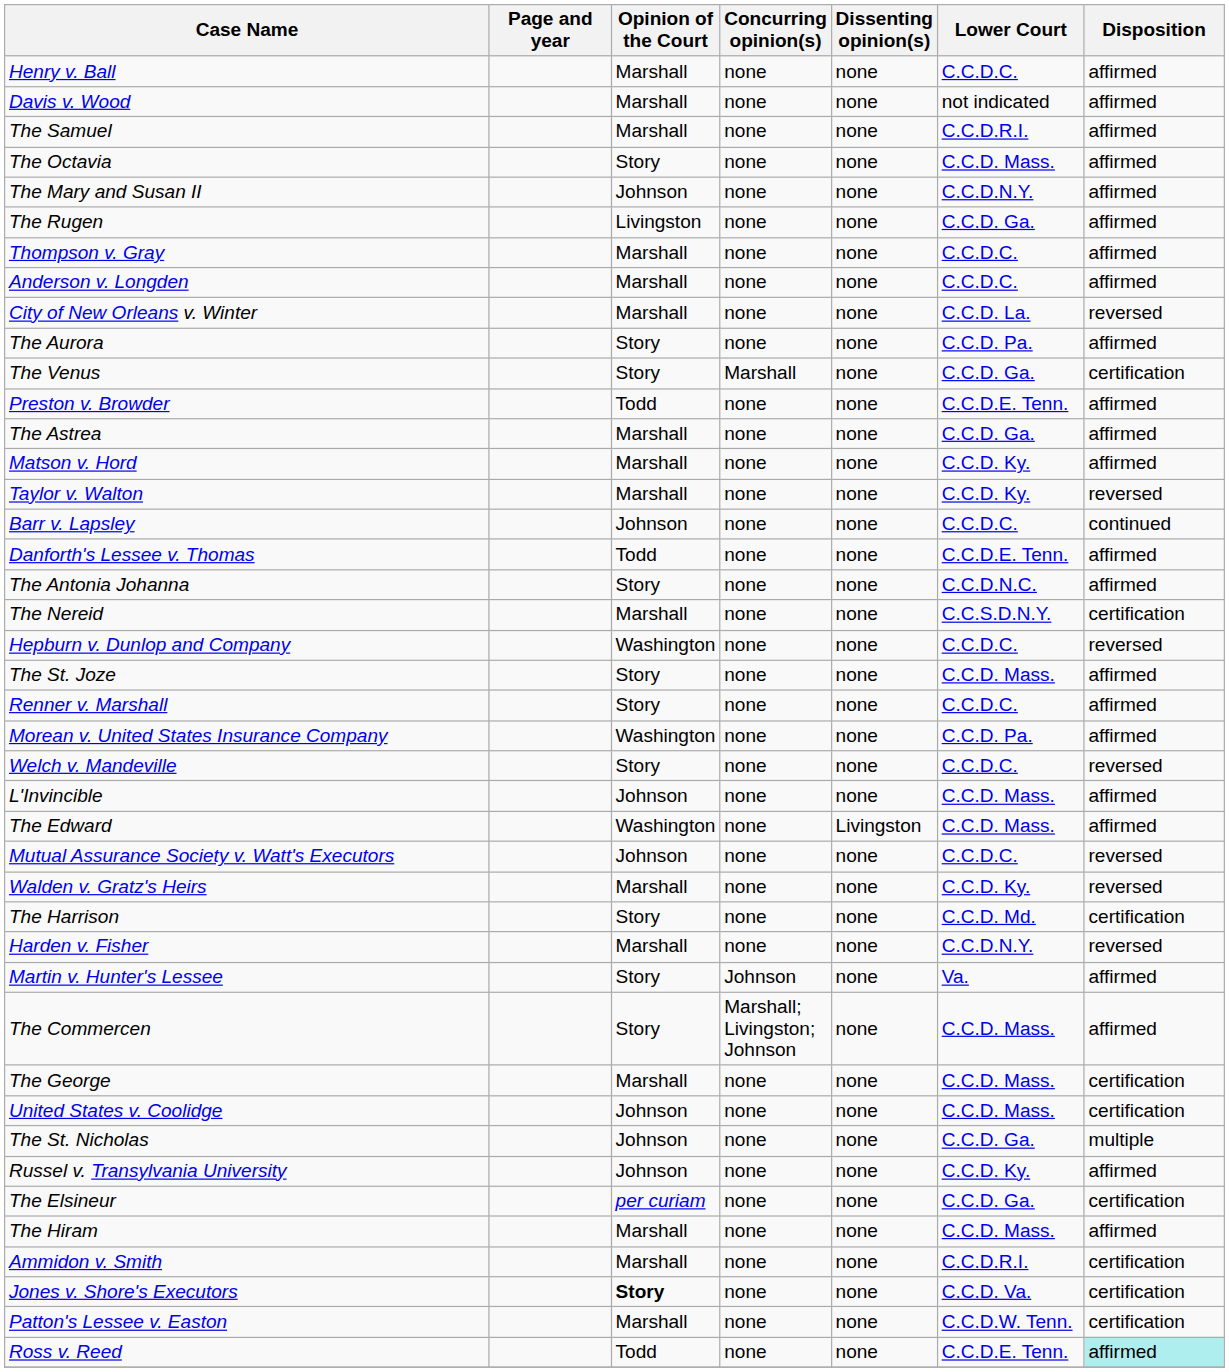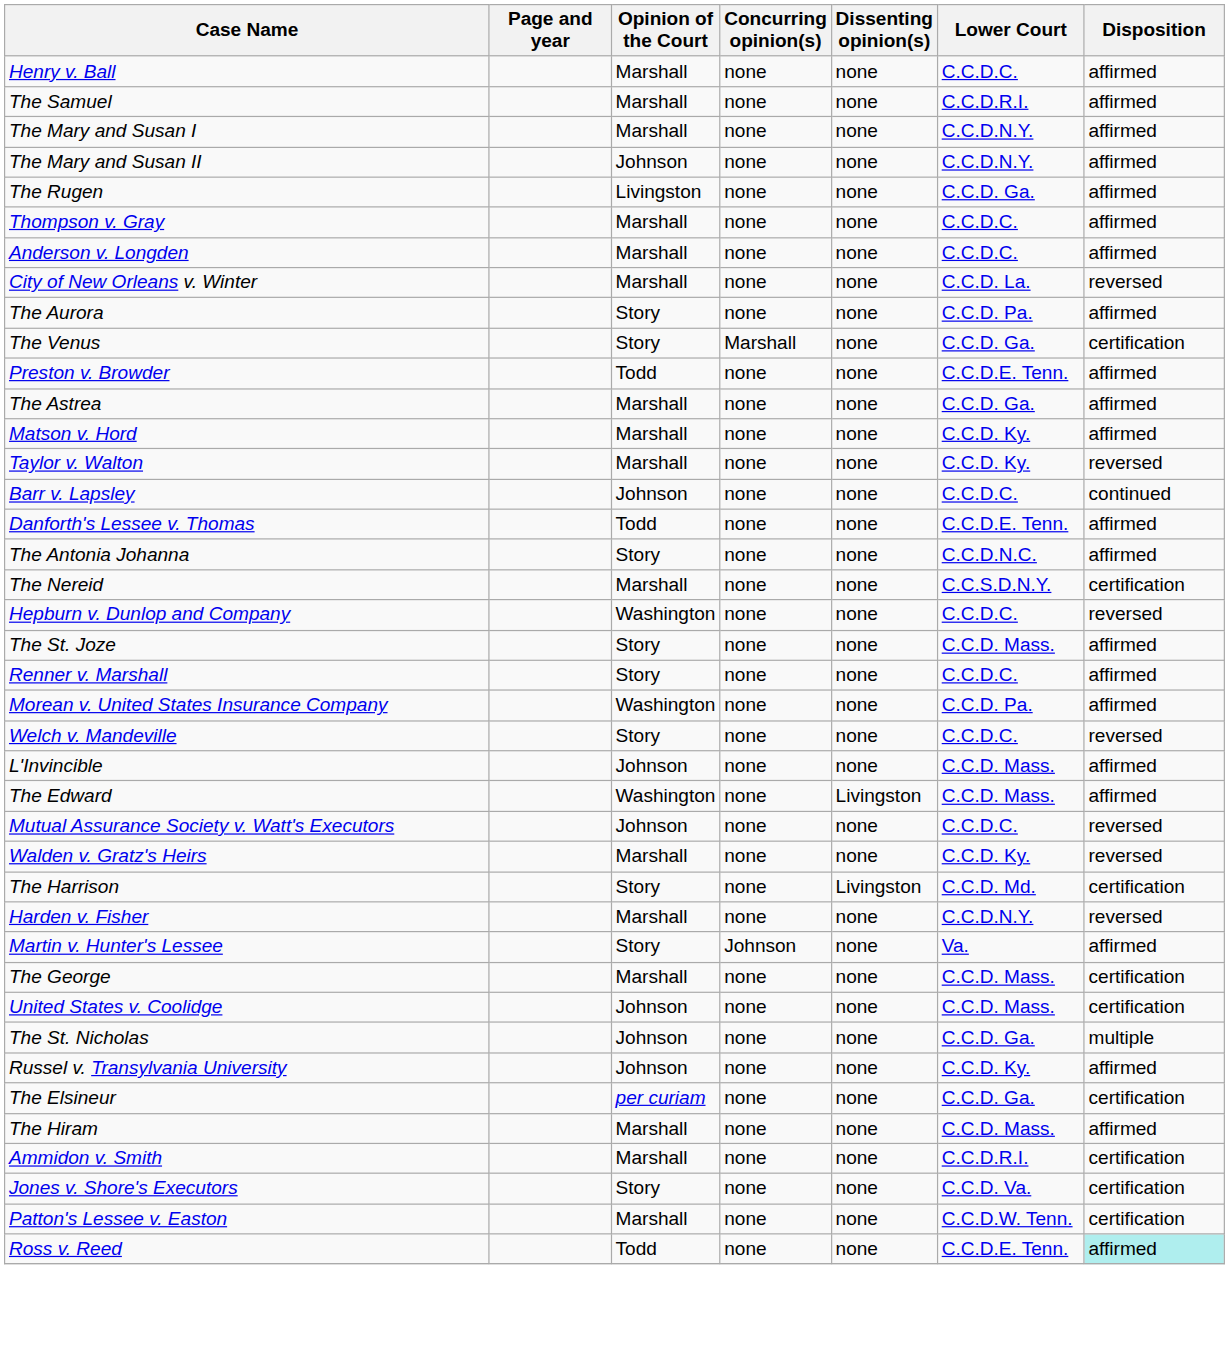 <table class="wikitable sortable">
 <tr>
 <th scope="col" style="width: 400px;">Case Name</th>
 <th scope="col" style="width: 95px;">Page and year</th>
 <th scope="col" style="width: 10px;">Opinion of the Court</th>
 <th scope="col" style="width: 10px;">Concurring opinion(s)</th>
 <th scope="col" style="width: 10px;">Dissenting opinion(s)</th>
 <th scope="col" style="width: 116px;">Lower Court</th>
 <th scope="col" style="width: 110px;">Disposition</th>
 </tr>
 <tr>
 <td><em><a href='#'>Henry v. Ball</a></em></td>
 <td align="right"></td>
 <td>Marshall</td>
 <td>none</td>
 <td>none</td>
 <td><a href='#'>C.C.D.C.</a></td>
 <td>affirmed</td>
 </tr>
 <tr>
-<td><em><a href='#'>Davis v. Wood</a></em></td>
-<td align="right"></td>
-<td>Marshall</td>
-<td>none</td>
-<td>none</td>
-<td>not indicated</td>
-<td>affirmed</td>
-</tr>
-<tr>
 <td><em>The Samuel</em></td>
 <td align="right"></td>
 <td>Marshall</td>
 <td>none</td>
 <td>none</td>
 <td><a href='#'>C.C.D.R.I.</a></td>
 <td>affirmed</td>
 </tr>
 <tr>
-<td><em>The Octavia</em></td>
+<td><em>The Mary and Susan I</em></td>
 <td align="right"></td>
-<td>Story</td>
+<td>Marshall</td>
 <td>none</td>
 <td>none</td>
-<td><a href='#'>C.C.D. Mass.</a></td>
+<td><a href='#'>C.C.D.N.Y.</a></td>
 <td>affirmed</td>
 </tr>
 <tr>
 <td><em>The Mary and Susan II</em></td>
 <td align="right"></td>
 <td>Johnson</td>
 <td>none</td>
 <td>none</td>
 <td><a href='#'>C.C.D.N.Y.</a></td>
 <td>affirmed</td>
 </tr>
 <tr>
 <td><em>The Rugen</em></td>
 <td align="right"></td>
 <td>Livingston</td>
 <td>none</td>
 <td>none</td>
 <td><a href='#'>C.C.D. Ga.</a></td>
 <td>affirmed</td>
 </tr>
 <tr>
 <td><em><a href='#'>Thompson v. Gray</a></em></td>
 <td align="right"></td>
 <td>Marshall</td>
 <td>none</td>
 <td>none</td>
 <td><a href='#'>C.C.D.C.</a></td>
 <td>affirmed</td>
 </tr>
 <tr>
 <td><em><a href='#'>Anderson v. Longden</a></em></td>
 <td align="right"></td>
 <td>Marshall</td>
 <td>none</td>
 <td>none</td>
 <td><a href='#'>C.C.D.C.</a></td>
 <td>affirmed</td>
 </tr>
 <tr>
 <td><em><a href='#'>City of New Orleans</a> v. Winter</em></td>
 <td align="right"></td>
 <td>Marshall</td>
 <td>none</td>
 <td>none</td>
 <td><a href='#'>C.C.D. La.</a></td>
 <td>reversed</td>
 </tr>
 <tr>
 <td><em>The Aurora</em></td>
 <td align="right"></td>
 <td>Story</td>
 <td>none</td>
 <td>none</td>
 <td><a href='#'>C.C.D. Pa.</a></td>
 <td>affirmed</td>
 </tr>
 <tr>
 <td><em>The Venus</em></td>
 <td align="right"></td>
 <td>Story</td>
 <td>Marshall</td>
 <td>none</td>
 <td><a href='#'>C.C.D. Ga.</a></td>
 <td>certification</td>
 </tr>
 <tr>
 <td><em><a href='#'>Preston v. Browder</a></em></td>
 <td align="right"></td>
 <td>Todd</td>
 <td>none</td>
 <td>none</td>
 <td><a href='#'>C.C.D.E. Tenn.</a></td>
 <td>affirmed</td>
 </tr>
 <tr>
 <td><em>The Astrea</em></td>
 <td align="right"></td>
 <td>Marshall</td>
 <td>none</td>
 <td>none</td>
 <td><a href='#'>C.C.D. Ga.</a></td>
 <td>affirmed</td>
 </tr>
 <tr>
 <td><em><a href='#'>Matson v. Hord</a></em></td>
 <td align="right"></td>
 <td>Marshall</td>
 <td>none</td>
 <td>none</td>
 <td><a href='#'>C.C.D. Ky.</a></td>
 <td>affirmed</td>
 </tr>
 <tr>
 <td><em><a href='#'>Taylor v. Walton</a></em></td>
 <td align="right"></td>
 <td>Marshall</td>
 <td>none</td>
 <td>none</td>
 <td><a href='#'>C.C.D. Ky.</a></td>
 <td>reversed</td>
 </tr>
 <tr>
 <td><em><a href='#'>Barr v. Lapsley</a></em></td>
 <td align="right"></td>
 <td>Johnson</td>
 <td>none</td>
 <td>none</td>
 <td><a href='#'>C.C.D.C.</a></td>
 <td>continued</td>
 </tr>
 <tr>
 <td><em><a href='#'>Danforth's Lessee v. Thomas</a></em></td>
 <td align="right"></td>
 <td>Todd</td>
 <td>none</td>
 <td>none</td>
 <td><a href='#'>C.C.D.E. Tenn.</a></td>
 <td>affirmed</td>
 </tr>
 <tr>
 <td><em>The Antonia Johanna</em></td>
 <td align="right"></td>
 <td>Story</td>
 <td>none</td>
 <td>none</td>
 <td><a href='#'>C.C.D.N.C.</a></td>
 <td>affirmed</td>
 </tr>
 <tr>
 <td><em>The Nereid</em></td>
 <td align="right"></td>
 <td>Marshall</td>
 <td>none</td>
 <td>none</td>
 <td><a href='#'>C.C.S.D.N.Y.</a></td>
 <td>certification</td>
 </tr>
 <tr>
 <td><em><a href='#'>Hepburn v. Dunlop and Company</a></em></td>
 <td align="right"></td>
 <td>Washington</td>
 <td>none</td>
 <td>none</td>
 <td><a href='#'>C.C.D.C.</a></td>
 <td>reversed</td>
 </tr>
 <tr>
 <td><em>The St. Joze</em></td>
 <td align="right"></td>
 <td>Story</td>
 <td>none</td>
 <td>none</td>
 <td><a href='#'>C.C.D. Mass.</a></td>
 <td>affirmed</td>
 </tr>
 <tr>
 <td><em><a href='#'>Renner v. Marshall</a></em></td>
 <td align="right"></td>
 <td>Story</td>
 <td>none</td>
 <td>none</td>
 <td><a href='#'>C.C.D.C.</a></td>
 <td>affirmed</td>
 </tr>
 <tr>
 <td><em><a href='#'>Morean v. United States Insurance Company</a></em></td>
 <td align="right"></td>
 <td>Washington</td>
 <td>none</td>
 <td>none</td>
 <td><a href='#'>C.C.D. Pa.</a></td>
 <td>affirmed</td>
 </tr>
 <tr>
 <td><em><a href='#'>Welch v. Mandeville</a></em></td>
 <td align="right"></td>
 <td>Story</td>
 <td>none</td>
 <td>none</td>
 <td><a href='#'>C.C.D.C.</a></td>
 <td>reversed</td>
 </tr>
 <tr>
 <td><em>L'Invincible</em></td>
 <td align="right"></td>
 <td>Johnson</td>
 <td>none</td>
 <td>none</td>
 <td><a href='#'>C.C.D. Mass.</a></td>
 <td>affirmed</td>
 </tr>
 <tr>
 <td><em>The Edward</em></td>
 <td align="right"></td>
 <td>Washington</td>
 <td>none</td>
 <td>Livingston</td>
 <td><a href='#'>C.C.D. Mass.</a></td>
 <td>affirmed</td>
 </tr>
 <tr>
 <td><em><a href='#'>Mutual Assurance Society v. Watt's Executors</a></em></td>
 <td align="right"></td>
 <td>Johnson</td>
 <td>none</td>
 <td>none</td>
 <td><a href='#'>C.C.D.C.</a></td>
 <td>reversed</td>
 </tr>
 <tr>
 <td><em><a href='#'>Walden v. Gratz's Heirs</a></em></td>
 <td align="right"></td>
 <td>Marshall</td>
 <td>none</td>
 <td>none</td>
 <td><a href='#'>C.C.D. Ky.</a></td>
 <td>reversed</td>
 </tr>
 <tr>
 <td><em>The Harrison</em></td>
 <td align="right"></td>
 <td>Story</td>
 <td>none</td>
-<td>none</td>
+<td>Livingston</td>
 <td><a href='#'>C.C.D. Md.</a></td>
 <td>certification</td>
 </tr>
 <tr>
 <td><em><a href='#'>Harden v. Fisher</a></em></td>
 <td align="right"></td>
 <td>Marshall</td>
 <td>none</td>
 <td>none</td>
 <td><a href='#'>C.C.D.N.Y.</a></td>
 <td>reversed</td>
 </tr>
 <tr>
 <td><em><a href='#'>Martin v. Hunter's Lessee</a></em></td>
 <td align="right"></td>
 <td>Story</td>
 <td>Johnson</td>
 <td>none</td>
 <td><a href='#'>Va.</a></td>
-<td>affirmed</td>
-</tr>
-<tr>
-<td><em>The Commercen</em></td>
-<td align="right"></td>
-<td>Story</td>
-<td>Marshall; Livingston; Johnson</td>
-<td>none</td>
-<td><a href='#'>C.C.D. Mass.</a></td>
 <td>affirmed</td>
 </tr>
 <tr>
 <td><em>The George</em></td>
 <td align="right"></td>
 <td>Marshall</td>
 <td>none</td>
 <td>none</td>
 <td><a href='#'>C.C.D. Mass.</a></td>
 <td>certification</td>
 </tr>
 <tr>
 <td><em><a href='#'>United States v. Coolidge</a></em></td>
 <td align="right"></td>
 <td>Johnson</td>
 <td>none</td>
 <td>none</td>
 <td><a href='#'>C.C.D. Mass.</a></td>
 <td>certification</td>
 </tr>
 <tr>
 <td><em>The St. Nicholas</em></td>
 <td align="right"></td>
 <td>Johnson</td>
 <td>none</td>
 <td>none</td>
 <td><a href='#'>C.C.D. Ga.</a></td>
 <td>multiple</td>
 </tr>
 <tr>
 <td><em>Russel v. <a href='#'>Transylvania University</a></em></td>
 <td align="right"></td>
 <td>Johnson</td>
 <td>none</td>
 <td>none</td>
 <td><a href='#'>C.C.D. Ky.</a></td>
 <td>affirmed</td>
 </tr>
 <tr>
 <td><em>The Elsineur</em></td>
 <td align="right"></td>
 <td><em><a href='#'>per curiam</a> </em></td>
 <td>none</td>
 <td>none</td>
 <td><a href='#'>C.C.D. Ga.</a></td>
 <td>certification</td>
 </tr>
 <tr>
 <td><em>The Hiram</em></td>
 <td align="right"></td>
 <td>Marshall</td>
 <td>none</td>
 <td>none</td>
 <td><a href='#'>C.C.D. Mass.</a></td>
 <td>affirmed</td>
 </tr>
 <tr>
 <td><em><a href='#'>Ammidon v. Smith</a></em></td>
 <td align="right"></td>
 <td>Marshall</td>
 <td>none</td>
 <td>none</td>
 <td><a href='#'>C.C.D.R.I.</a></td>
 <td>certification</td>
 </tr>
 <tr>
 <td><em><a href='#'>Jones v. Shore's Executors</a></em></td>
 <td align="right"></td>
-<td><strong>Story</strong></td>
+<td>Story</td>
 <td>none</td>
 <td>none</td>
 <td><a href='#'>C.C.D. Va.</a></td>
 <td>certification</td>
 </tr>
 <tr>
 <td><em><a href='#'>Patton's Lessee v. Easton</a></em></td>
 <td align="right"></td>
 <td>Marshall</td>
 <td>none</td>
 <td>none</td>
 <td><a href='#'>C.C.D.W. Tenn.</a></td>
 <td>certification</td>
 </tr>
 <tr>
 <td><em><a href='#'>Ross v. Reed</a></em></td>
 <td align="right"></td>
 <td>Todd</td>
 <td>none</td>
 <td>none</td>
 <td><a href='#'>C.C.D.E. Tenn.</a></td>
 <td style="background: paleturquoise;">affirmed</td>
 </tr>
 <tr>
 </tr>
 </table>
